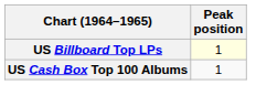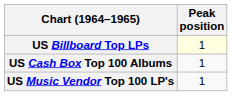 <table class="wikitable sortable plainrowheaders" style="text-align:center">
 <tr>
 <th scope="col">Chart (1964–1965)</th>
 <th scope="col">Peak<br>position</th>
 </tr>
 <tr>
 <th scope="row">US <a href='#'><em>Billboard</em> Top LPs</a></th>
 <td style="background: lightyellow;">1</td>
 </tr>
 <tr>
 <th scope="row">US <em><a href='#'>Cash Box</a></em> Top 100 Albums</th>
 <td>1</td>
 </tr>
+<tr>
+<th scope="row">US <em><a href='#'>Music Vendor</a></em> Top 100 LP's</th>
+<td>1</td>
+</tr>
 </table>
